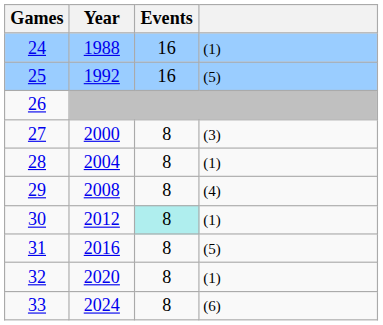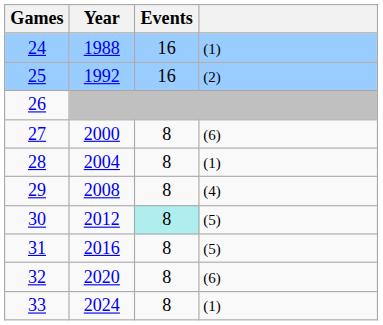 <table class=wikitable>
 <tr>
 <th width=50>Games</th>
 <th width=50>Year</th>
 <th width=50>Events</th>
 <th width=150></th>
 </tr>
 <tr bgcolor=#9acdff>
 <td align=center><a href='#'>24</a></td>
 <td align=center><a href='#'>1988</a></td>
 <td align=center>16</td>
 <td> <small>(1)</small></td>
 </tr>
 <tr bgcolor=#9acdff>
 <td align=center><a href='#'>25</a></td>
 <td align=center><a href='#'>1992</a></td>
 <td align=center>16</td>
-<td> <small>(5)</small></td>
+<td> <small>(2)</small></td>
 </tr>
 <tr>
 <td align=center><a href='#'>26</a></td>
 <td colspan=4 bgcolor=silver></td>
 </tr>
 <tr>
 <td align=center><a href='#'>27</a></td>
 <td align=center><a href='#'>2000</a></td>
 <td align=center>8</td>
-<td> <small>(3)</small></td>
+<td> <small>(6)</small></td>
 </tr>
 <tr>
 <td align=center><a href='#'>28</a></td>
 <td align=center><a href='#'>2004</a></td>
 <td align=center>8</td>
 <td> <small>(1)</small></td>
 </tr>
 <tr>
 <td align=center><a href='#'>29</a></td>
 <td align=center><a href='#'>2008</a></td>
 <td align=center>8</td>
 <td> <small>(4)</small></td>
 </tr>
 <tr>
 <td align=center><a href='#'>30</a></td>
 <td align=center><a href='#'>2012</a></td>
 <td align=center style="background: paleturquoise;">8</td>
-<td> <small>(1)</small></td>
+<td> <small>(5)</small></td>
 </tr>
 <tr>
 <td align=center><a href='#'>31</a></td>
 <td align=center><a href='#'>2016</a></td>
 <td align=center>8</td>
 <td> <small>(5)</small></td>
 </tr>
 <tr>
 <td align=center><a href='#'>32</a></td>
 <td align=center><a href='#'>2020</a></td>
 <td align=center>8</td>
-<td> <small>(1)</small></td>
+<td> <small>(6)</small></td>
 </tr>
 <tr>
 <td align=center><a href='#'>33</a></td>
 <td align=center><a href='#'>2024</a></td>
 <td align=center>8</td>
-<td> <small>(6)</small></td>
+<td> <small>(1)</small></td>
 </tr>
 </table>
